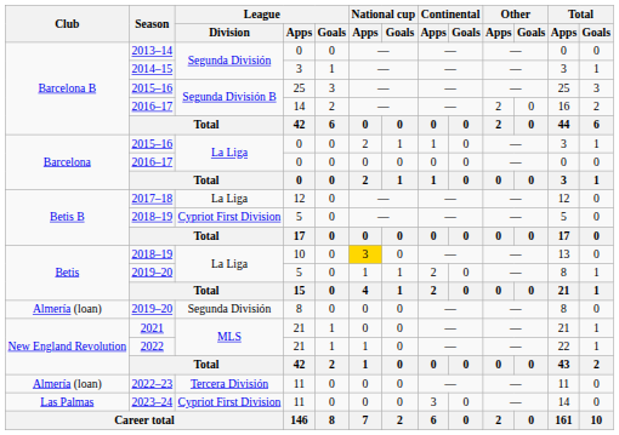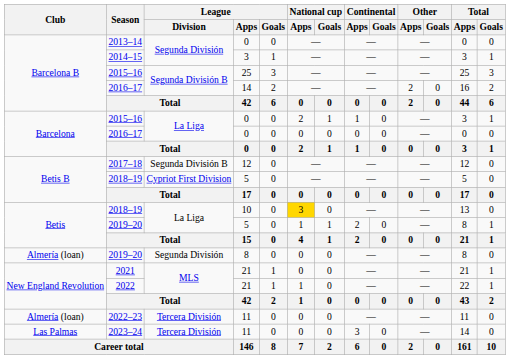 <table class="wikitable" style="text-align:center">
 <tr>
 <th rowspan="2">Club</th>
 <th rowspan="2">Season</th>
 <th colspan="3">League</th>
 <th colspan="2">National cup</th>
 <th colspan="2">Continental</th>
 <th colspan="2">Other</th>
 <th colspan="2">Total</th>
 </tr>
 <tr>
 <th>Division</th>
 <th>Apps</th>
 <th>Goals</th>
 <th>Apps</th>
 <th>Goals</th>
 <th>Apps</th>
 <th>Goals</th>
 <th>Apps</th>
 <th>Goals</th>
 <th>Apps</th>
 <th>Goals</th>
 </tr>
 <tr>
 <td rowspan="5"><a href='#'>Barcelona B</a></td>
 <td><a href='#'>2013–14</a></td>
 <td rowspan="2"><a href='#'>Segunda División</a></td>
 <td>0</td>
 <td>0</td>
 <td colspan="2">—</td>
 <td colspan="2">—</td>
 <td colspan="2">—</td>
 <td>0</td>
 <td>0</td>
 </tr>
 <tr>
 <td><a href='#'>2014–15</a></td>
 <td>3</td>
 <td>1</td>
 <td colspan="2">—</td>
 <td colspan="2">—</td>
 <td colspan="2">—</td>
 <td>3</td>
 <td>1</td>
 </tr>
 <tr>
 <td><a href='#'>2015–16</a></td>
 <td rowspan="2"><a href='#'>Segunda División B</a></td>
 <td>25</td>
 <td>3</td>
 <td colspan="2">—</td>
 <td colspan="2">—</td>
 <td colspan="2">—</td>
 <td>25</td>
 <td>3</td>
 </tr>
 <tr>
 <td><a href='#'>2016–17</a></td>
 <td>14</td>
 <td>2</td>
 <td colspan="2">—</td>
 <td colspan="2">—</td>
 <td>2</td>
 <td>0</td>
 <td>16</td>
 <td>2</td>
 </tr>
 <tr>
 <th colspan="2">Total</th>
 <th>42</th>
 <th>6</th>
 <th>0</th>
 <th>0</th>
 <th>0</th>
 <th>0</th>
 <th>2</th>
 <th>0</th>
 <th>44</th>
 <th>6</th>
 </tr>
 <tr>
 <td rowspan="3"><a href='#'>Barcelona</a></td>
 <td><a href='#'>2015–16</a></td>
 <td rowspan="2"><a href='#'>La Liga</a></td>
 <td>0</td>
 <td>0</td>
 <td>2</td>
 <td>1</td>
 <td>1</td>
 <td>0</td>
 <td colspan="2">—</td>
 <td>3</td>
 <td>1</td>
 </tr>
 <tr>
 <td><a href='#'>2016–17</a></td>
 <td>0</td>
 <td>0</td>
 <td>0</td>
 <td>0</td>
 <td>0</td>
 <td>0</td>
 <td colspan="2">—</td>
 <td>0</td>
 <td>0</td>
 </tr>
 <tr>
 <th colspan="2">Total</th>
 <th>0</th>
 <th>0</th>
 <th>2</th>
 <th>1</th>
 <th>1</th>
 <th>0</th>
 <th>0</th>
 <th>0</th>
 <th>3</th>
 <th>1</th>
 </tr>
 <tr>
 <td rowspan="3"><a href='#'>Betis B</a></td>
 <td><a href='#'>2017–18</a></td>
-<td>La Liga</td>
+<td>Segunda División B</td>
 <td>12</td>
 <td>0</td>
 <td colspan="2">—</td>
 <td colspan="2">—</td>
 <td colspan="2">—</td>
 <td>12</td>
 <td>0</td>
 </tr>
 <tr>
 <td><a href='#'>2018–19</a></td>
 <td><a href='#'>Cypriot First Division</a></td>
 <td>5</td>
 <td>0</td>
 <td colspan="2">—</td>
 <td colspan="2">—</td>
 <td colspan="2">—</td>
 <td>5</td>
 <td>0</td>
 </tr>
 <tr>
 <th colspan="2">Total</th>
 <th>17</th>
 <th>0</th>
 <th>0</th>
 <th>0</th>
 <th>0</th>
 <th>0</th>
 <th>0</th>
 <th>0</th>
 <th>17</th>
 <th>0</th>
 </tr>
 <tr>
 <td rowspan="3"><a href='#'>Betis</a></td>
 <td><a href='#'>2018–19</a></td>
 <td rowspan="2">La Liga</td>
 <td>10</td>
 <td>0</td>
 <td style="background: gold;">3</td>
 <td>0</td>
 <td colspan="2">—</td>
 <td colspan="2">—</td>
 <td>13</td>
 <td>0</td>
 </tr>
 <tr>
 <td><a href='#'>2019–20</a></td>
 <td>5</td>
 <td>0</td>
 <td>1</td>
 <td>1</td>
 <td>2</td>
 <td>0</td>
 <td colspan="2">—</td>
 <td>8</td>
 <td>1</td>
 </tr>
 <tr>
 <th colspan="2">Total</th>
 <th>15</th>
 <th>0</th>
 <th>4</th>
 <th>1</th>
 <th>2</th>
 <th>0</th>
 <th>0</th>
 <th>0</th>
 <th>21</th>
 <th>1</th>
 </tr>
 <tr>
 <td><a href='#'>Almería</a> (loan)</td>
 <td><a href='#'>2019–20</a></td>
 <td>Segunda División</td>
 <td>8</td>
 <td>0</td>
 <td>0</td>
 <td>0</td>
 <td colspan="2">—</td>
 <td colspan="2">—</td>
 <td>8</td>
 <td>0</td>
 </tr>
 <tr>
 <td rowspan="3"><a href='#'>New England Revolution</a></td>
 <td><a href='#'>2021</a></td>
 <td rowspan="2"><a href='#'>MLS</a></td>
 <td>21</td>
 <td>1</td>
 <td>0</td>
 <td>0</td>
 <td colspan="2">—</td>
 <td colspan="2">—</td>
 <td>21</td>
 <td>1</td>
 </tr>
 <tr>
 <td><a href='#'>2022</a></td>
 <td>21</td>
 <td>1</td>
 <td>1</td>
 <td>0</td>
 <td colspan="2">—</td>
 <td colspan="2">—</td>
 <td>22</td>
 <td>1</td>
 </tr>
 <tr>
 <th colspan="2">Total</th>
 <th>42</th>
 <th>2</th>
 <th>1</th>
 <th>0</th>
 <th>0</th>
 <th>0</th>
 <th>0</th>
 <th>0</th>
 <th>43</th>
 <th>2</th>
 </tr>
 <tr>
 <td><a href='#'>Almería</a> (loan)</td>
 <td><a href='#'>2022–23</a></td>
 <td><a href='#'>Tercera División</a></td>
 <td>11</td>
 <td>0</td>
 <td>0</td>
 <td>0</td>
 <td colspan="2">—</td>
 <td colspan="2">—</td>
 <td>11</td>
 <td>0</td>
 </tr>
 <tr>
 <td><a href='#'>Las Palmas</a></td>
 <td><a href='#'>2023–24</a></td>
-<td><a href='#'>Cypriot First Division</a></td>
+<td><a href='#'>Tercera División</a></td>
 <td>11</td>
 <td>0</td>
 <td>0</td>
 <td>0</td>
 <td>3</td>
 <td>0</td>
 <td colspan="2">—</td>
 <td>14</td>
 <td>0</td>
 </tr>
 <tr>
 <th colspan="3">Career total</th>
 <th>146</th>
 <th>8</th>
 <th>7</th>
 <th>2</th>
 <th>6</th>
 <th>0</th>
 <th>2</th>
 <th>0</th>
 <th>161</th>
 <th>10</th>
 </tr>
 </table>
